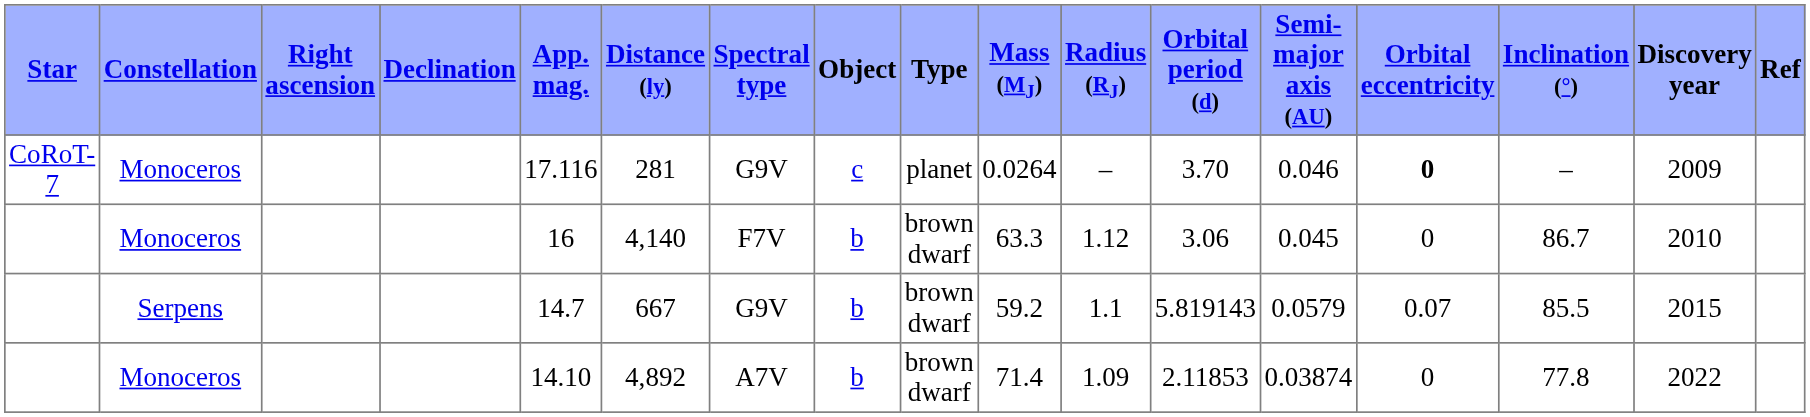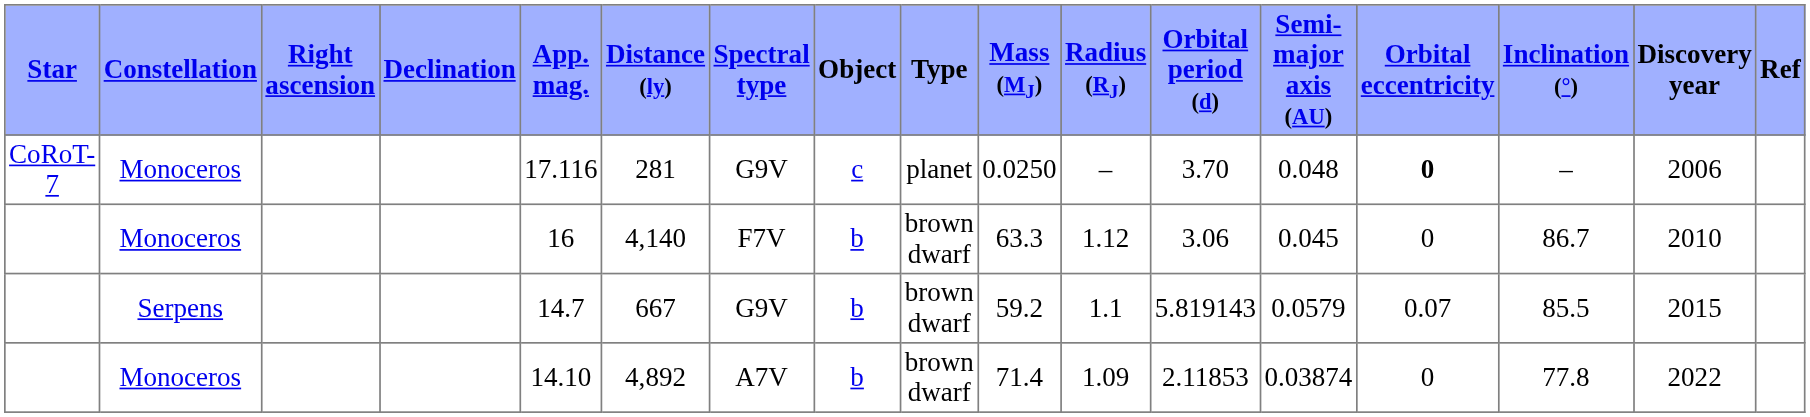 <table class="toccolours sortable" border=1 cellspacing=0 cellpadding=2 align=center style="text-align:center; border-collapse:collapse; margin-left: 0; margin-right: auto">
 <tr bgcolor="#a0b0ff">
 <th><a href='#'>Star</a></th>
 <th><a href='#'>Constellation</a></th>
 <th><a href='#'>Right<br>ascension</a></th>
 <th><a href='#'>Declination</a></th>
 <th><a href='#'>App.<br>mag.</a></th>
 <th><a href='#'>Distance</a> <small>(<a href='#'>ly</a>)</small></th>
 <th><a href='#'>Spectral<br>type</a></th>
 <th>Object</th>
 <th>Type</th>
 <th><a href='#'>Mass</a><br><small>(<a href='#'>M<sub>J</sub></a>)</small></th>
 <th><a href='#'>Radius</a><br><small>(<a href='#'>R<sub>J</sub></a>)</small></th>
 <th><a href='#'>Orbital<br>period</a><br><small>(<a href='#'>d</a>)</small></th>
 <th><a href='#'>Semi-major<br>axis</a><br><small>(<a href='#'>AU</a>)</small></th>
 <th><a href='#'>Orbital<br>eccentricity</a></th>
 <th><a href='#'>Inclination</a><br><small>(<a href='#'>°</a>)</small></th>
 <th>Discovery<br>year</th>
 <th>Ref</th>
 </tr>
 <tr>
 <td><a href='#'>CoRoT-7</a></td>
 <td><a href='#'>Monoceros</a></td>
 <td></td>
 <td></td>
 <td>17.116</td>
 <td>281</td>
 <td>G9V</td>
 <td><a href='#'>c</a></td>
 <td>planet</td>
-<td>0.0264</td>
+<td>0.0250</td>
 <td>–</td>
 <td>3.70</td>
-<td>0.046</td>
+<td>0.048</td>
 <td><strong>0</strong></td>
 <td>–</td>
-<td>2009</td>
+<td>2006</td>
 <td></td>
 </tr>
 <tr>
 <td></td>
 <td><a href='#'>Monoceros</a></td>
 <td></td>
 <td></td>
 <td>16</td>
 <td>4,140</td>
 <td>F7V</td>
 <td><a href='#'>b</a></td>
 <td>brown dwarf</td>
 <td>63.3</td>
 <td>1.12</td>
 <td>3.06</td>
 <td>0.045</td>
 <td>0</td>
 <td>86.7</td>
 <td>2010</td>
 <td></td>
 </tr>
 <tr>
 <td></td>
 <td><a href='#'>Serpens</a></td>
 <td></td>
 <td></td>
 <td>14.7</td>
 <td>667</td>
 <td>G9V</td>
 <td><a href='#'>b</a></td>
 <td>brown dwarf</td>
 <td>59.2</td>
 <td>1.1</td>
 <td>5.819143</td>
 <td>0.0579</td>
 <td>0.07</td>
 <td>85.5</td>
 <td>2015</td>
 <td></td>
 </tr>
 <tr>
 <td></td>
 <td><a href='#'>Monoceros</a></td>
 <td></td>
 <td></td>
 <td>14.10</td>
 <td>4,892</td>
 <td>A7V</td>
 <td><a href='#'>b</a></td>
 <td>brown dwarf</td>
 <td>71.4</td>
 <td>1.09</td>
 <td>2.11853</td>
 <td>0.03874</td>
 <td>0</td>
 <td>77.8</td>
 <td>2022</td>
 <td></td>
 </tr>
 </table>
